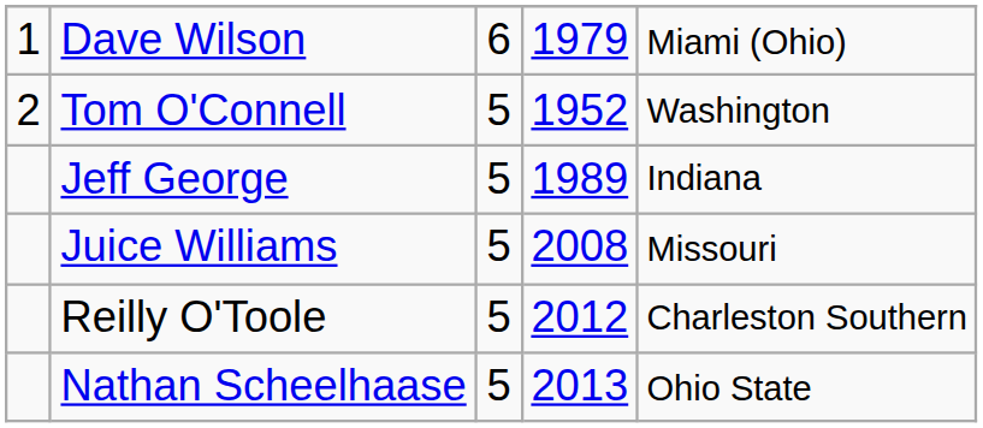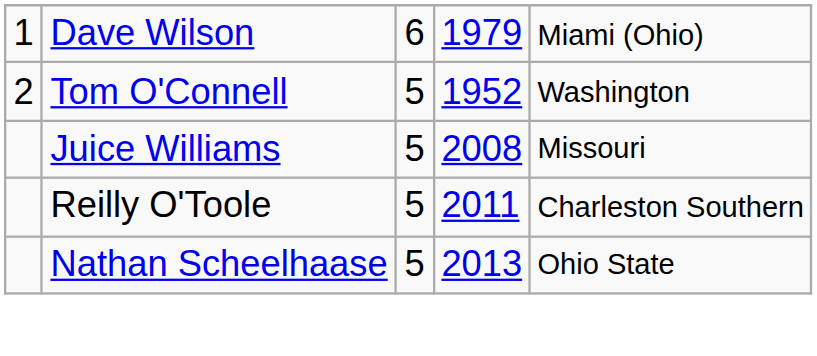 <table class="wikitable">
 <tr>
 </tr>
 <tr>
 <td>1</td>
 <td><a href='#'>Dave Wilson</a></td>
 <td>6</td>
 <td><a href='#'>1979</a></td>
 <td style="font-size:80%;">Miami (Ohio)</td>
 </tr>
 <tr>
 <td>2</td>
 <td><a href='#'>Tom O'Connell</a></td>
 <td>5</td>
 <td><a href='#'>1952</a></td>
 <td style="font-size:80%;">Washington</td>
 </tr>
 <tr>
 <td></td>
-<td><a href='#'>Jeff George</a></td>
-<td>5</td>
-<td><a href='#'>1989</a></td>
-<td style="font-size:80%;">Indiana</td>
-</tr>
-<tr>
-<td></td>
 <td><a href='#'>Juice Williams</a></td>
 <td>5</td>
 <td><a href='#'>2008</a></td>
 <td style="font-size:80%;">Missouri</td>
 </tr>
 <tr>
 <td></td>
 <td>Reilly O'Toole</td>
 <td>5</td>
-<td><a href='#'>2012</a></td>
+<td><a href='#'>2011</a></td>
 <td style="font-size:80%;">Charleston Southern</td>
 </tr>
 <tr>
 <td></td>
 <td><a href='#'>Nathan Scheelhaase</a></td>
 <td>5</td>
 <td><a href='#'>2013</a></td>
 <td style="font-size:80%;">Ohio State</td>
 </tr>
 </table>
